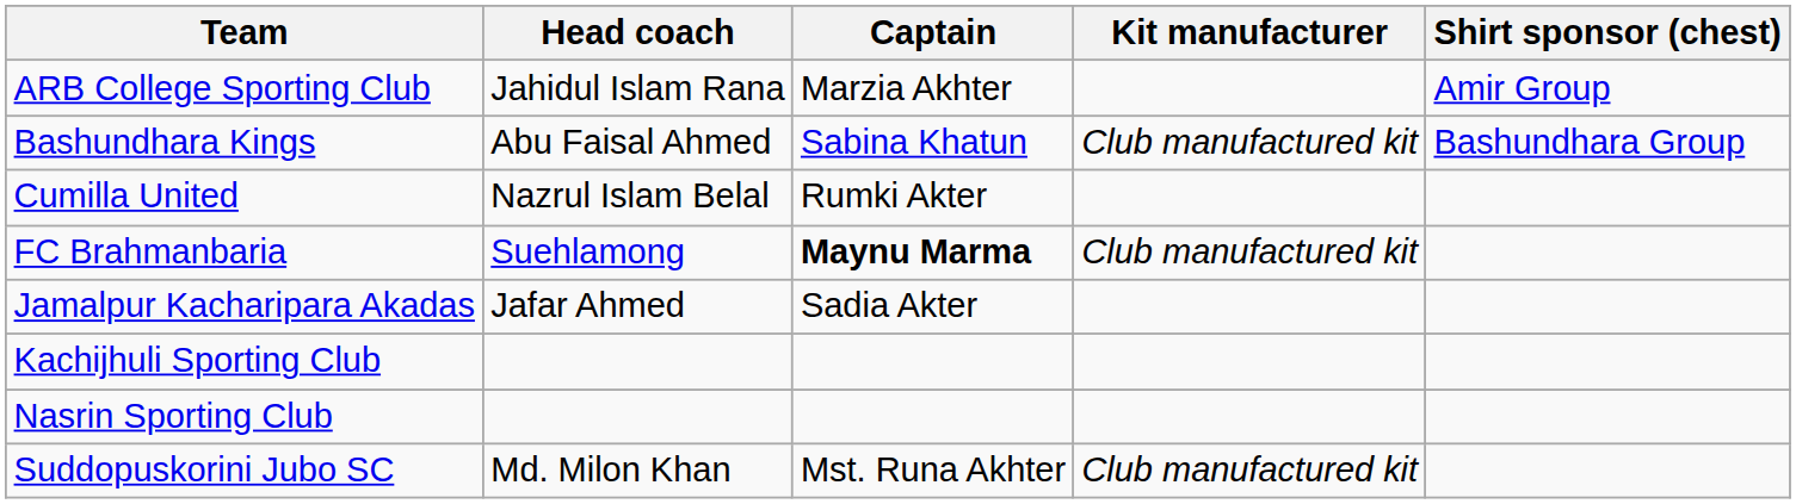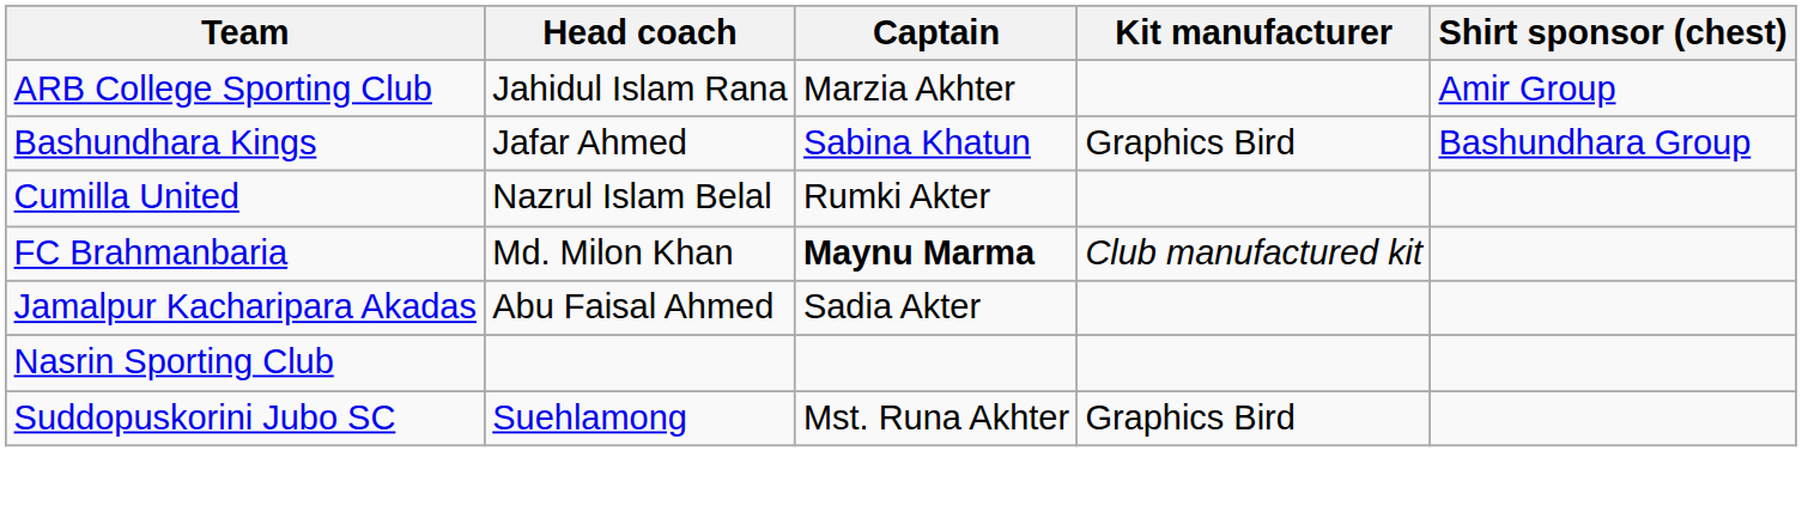 <table class="wikitable sortable">
 <tr>
 <th>Team</th>
 <th>Head coach</th>
 <th>Captain</th>
 <th>Kit manufacturer</th>
 <th>Shirt sponsor (chest)</th>
 </tr>
 <tr>
 <td><a href='#'>ARB College Sporting Club</a></td>
 <td> Jahidul Islam Rana</td>
 <td> Marzia Akhter</td>
 <td></td>
 <td><a href='#'>Amir Group</a></td>
 </tr>
 <tr>
 <td><a href='#'>Bashundhara Kings</a></td>
-<td> Abu Faisal Ahmed</td>
+<td> Jafar Ahmed</td>
 <td> <a href='#'>Sabina Khatun</a></td>
-<td><em>Club manufactured kit</em></td>
+<td>Graphics Bird</td>
 <td><a href='#'>Bashundhara Group</a></td>
 </tr>
 <tr>
 <td><a href='#'>Cumilla United</a></td>
 <td> Nazrul Islam Belal</td>
 <td> Rumki Akter</td>
 <td></td>
 <td></td>
 </tr>
 <tr>
 <td><a href='#'>FC Brahmanbaria</a></td>
-<td> <a href='#'>Suehlamong</a></td>
+<td> Md. Milon Khan</td>
 <td><strong> Maynu Marma</strong></td>
 <td><em>Club manufactured kit</em></td>
 <td></td>
 </tr>
 <tr>
 <td><a href='#'>Jamalpur Kacharipara Akadas</a></td>
-<td> Jafar Ahmed</td>
+<td> Abu Faisal Ahmed</td>
 <td> Sadia Akter</td>
-<td></td>
-<td></td>
-</tr>
-<tr>
-<td><a href='#'>Kachijhuli Sporting Club</a></td>
-<td></td>
-<td></td>
 <td></td>
 <td></td>
 </tr>
 <tr>
 <td><a href='#'>Nasrin Sporting Club</a></td>
 <td></td>
 <td></td>
 <td></td>
 <td></td>
 </tr>
 <tr>
 <td><a href='#'>Suddopuskorini Jubo SC</a></td>
-<td> Md. Milon Khan</td>
+<td> <a href='#'>Suehlamong</a></td>
 <td> Mst. Runa Akhter</td>
-<td><em>Club manufactured kit</em></td>
+<td>Graphics Bird</td>
 <td></td>
 </tr>
 </table>
